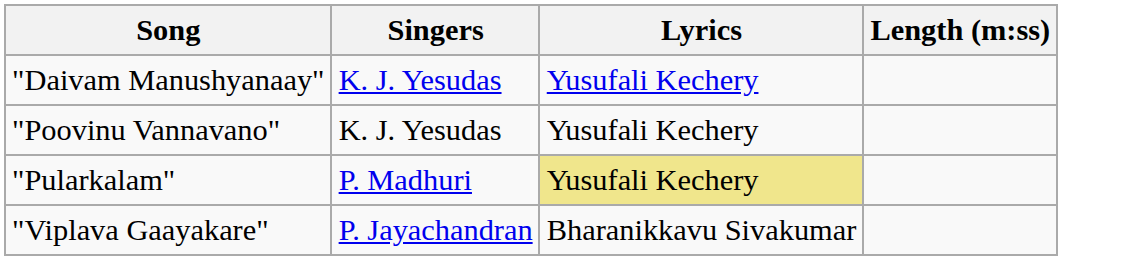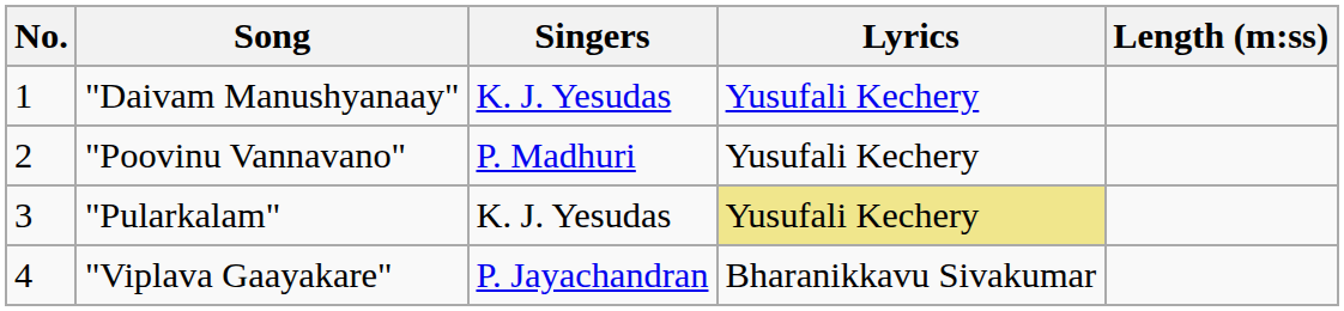 <table class="wikitable" style="font-size:95%;">
 <tr>
+<th>No.</th>
 <th>Song</th>
 <th>Singers</th>
 <th>Lyrics</th>
 <th>Length (m:ss)</th>
 </tr>
 <tr>
+<td>1</td>
 <td>"Daivam Manushyanaay"</td>
 <td><a href='#'>K. J. Yesudas</a></td>
 <td><a href='#'>Yusufali Kechery</a></td>
 <td></td>
 </tr>
 <tr>
+<td>2</td>
 <td>"Poovinu Vannavano"</td>
-<td>K. J. Yesudas</td>
+<td><a href='#'>P. Madhuri</a></td>
 <td>Yusufali Kechery</td>
 <td></td>
 </tr>
 <tr>
+<td>3</td>
 <td>"Pularkalam"</td>
-<td><a href='#'>P. Madhuri</a></td>
+<td>K. J. Yesudas</td>
 <td style="background: khaki;">Yusufali Kechery</td>
 <td></td>
 </tr>
 <tr>
+<td>4</td>
 <td>"Viplava Gaayakare"</td>
 <td><a href='#'>P. Jayachandran</a></td>
 <td>Bharanikkavu Sivakumar</td>
 <td></td>
 </tr>
 </table>
